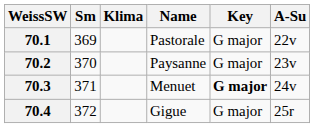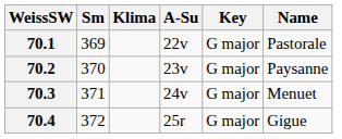 <table border="1" class="wikitable sortable">
 <tr>
 <th data-sort-type="number">WeissSW</th>
 <th>Sm</th>
 <th>Klima</th>
+<th>A-Su</th>
+<th class="unsortable">Key</th>
 <th class="unsortable">Name</th>
-<th class="unsortable">Key</th>
-<th>A-Su</th>
 </tr>
 <tr>
 <th data-sort-value="1">70.1</th>
 <td>369</td>
 <td></td>
+<td>22v</td>
+<td>G major</td>
 <td>Pastorale</td>
-<td>G major</td>
-<td>22v</td>
 </tr>
 <tr>
 <th data-sort-value="2">70.2</th>
 <td>370</td>
 <td></td>
+<td>23v</td>
+<td>G major</td>
 <td>Paysanne</td>
-<td>G major</td>
-<td>23v</td>
 </tr>
 <tr>
 <th data-sort-value="3">70.3</th>
 <td>371</td>
 <td></td>
+<td>24v</td>
+<td>G major</td>
 <td>Menuet</td>
-<td><strong>G major</strong></td>
-<td>24v</td>
 </tr>
 <tr>
 <th data-sort-value="4">70.4</th>
 <td>372</td>
 <td></td>
+<td>25r</td>
+<td>G major</td>
 <td>Gigue</td>
-<td>G major</td>
-<td>25r</td>
 </tr>
 </table>
